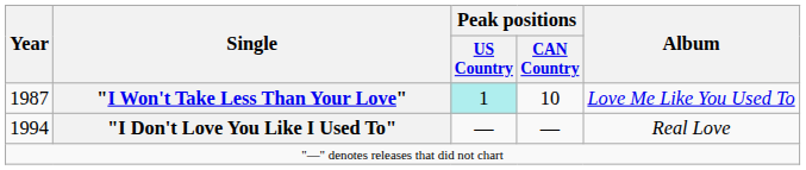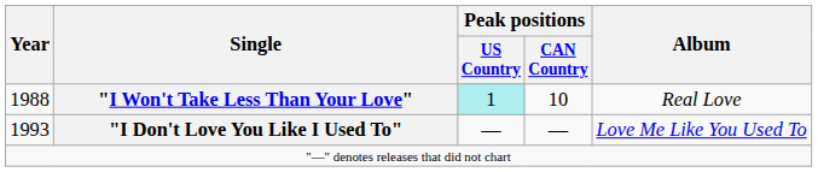 <table class="wikitable plainrowheaders" style="text-align:center;">
 <tr>
 <th rowspan="2">Year</th>
 <th rowspan="2" style="width:20em;">Single</th>
 <th colspan="2">Peak positions</th>
 <th rowspan="2">Album</th>
 </tr>
 <tr style="font-size:smaller;">
 <th width="40"><a href='#'>US Country</a><br></th>
 <th width="40"><a href='#'>CAN Country</a><br></th>
 </tr>
 <tr>
-<td>1987</td>
+<td>1988</td>
 <th scope="row">"<a href='#'>I Won't Take Less Than Your Love</a>"<br></th>
 <td style="background: paleturquoise;">1</td>
 <td>10</td>
-<td><em><a href='#'>Love Me Like You Used To</a></em></td>
+<td><em>Real Love</em></td>
 </tr>
 <tr>
-<td>1994</td>
+<td>1993</td>
 <th scope="row">"I Don't Love You Like I Used To"<br></th>
 <td>—</td>
 <td>—</td>
-<td><em>Real Love</em></td>
+<td><em><a href='#'>Love Me Like You Used To</a></em></td>
 </tr>
 <tr>
 <td colspan="5" style="font-size:8pt">"—" denotes releases that did not chart</td>
 </tr>
 </table>
